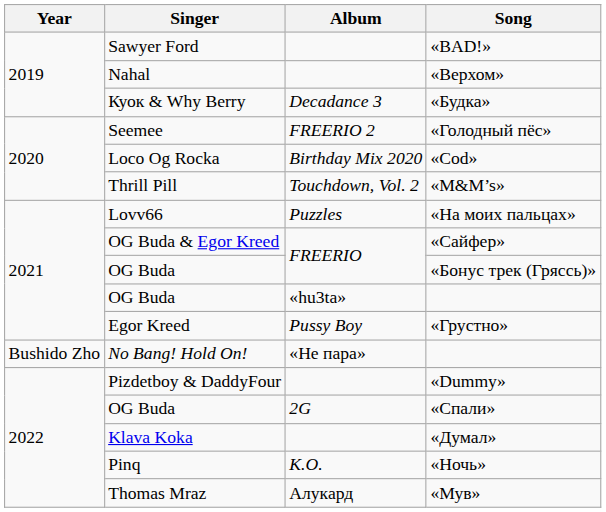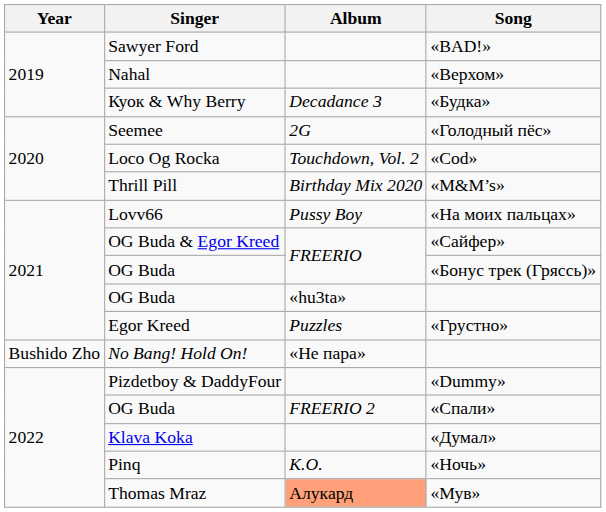 <table class="wikitable">
 <tr>
 <th>Year</th>
 <th>Singer</th>
 <th>Album</th>
 <th>Song</th>
 </tr>
 <tr>
 <td rowspan="3">2019</td>
 <td>Sawyer Ford</td>
 <td></td>
 <td>«BAD!»</td>
 </tr>
 <tr>
 <td>Nahal</td>
 <td></td>
 <td>«Верхом»</td>
 </tr>
 <tr>
 <td>Куок & Why Berry</td>
 <td><em>Decadance 3</em></td>
 <td>«Будка»</td>
 </tr>
 <tr>
 <td rowspan="3">2020</td>
 <td>Seemee</td>
-<td><em>FREERIO 2</em></td>
+<td><em>2G</em></td>
 <td>«Голодный пёс»</td>
 </tr>
 <tr>
 <td>Loco Og Rocka</td>
-<td><em>Birthday Mix 2020</em></td>
+<td><em>Touchdown, Vol. 2</em></td>
 <td>«Cod»</td>
 </tr>
 <tr>
 <td>Thrill Pill</td>
-<td><em>Touchdown, Vol. 2</em></td>
+<td><em>Birthday Mix 2020</em></td>
 <td>«M&M’s»</td>
 </tr>
 <tr>
 <td rowspan="5">2021</td>
 <td>Lovv66</td>
-<td><em>Puzzles</em></td>
+<td><em>Pussy Boy</em></td>
 <td>«На моих пальцах»</td>
 </tr>
 <tr>
 <td>OG Buda & <a href='#'>Egor Kreed</a></td>
 <td rowspan="2"><em>FREERIO</em></td>
 <td>«Сайфер»</td>
 </tr>
 <tr>
 <td>OG Buda</td>
 <td>«Бонус трек (Гряссь)»</td>
 </tr>
 <tr>
 <td>OG Buda</td>
 <td>«hu3ta»</td>
 </tr>
 <tr>
 <td>Egor Kreed</td>
-<td><em>Pussy Boy</em></td>
+<td><em>Puzzles</em></td>
 <td>«Грустно»</td>
 </tr>
 <tr>
 <td>Bushido Zho</td>
 <td><em>No Bang! Hold On!</em></td>
 <td>«Не пара»</td>
 </tr>
 <tr>
 <td rowspan="5">2022</td>
 <td>Pizdetboy & DaddyFour</td>
 <td></td>
 <td>«Dummy»</td>
 </tr>
 <tr>
 <td>OG Buda</td>
-<td><em>2G</em></td>
+<td><em>FREERIO 2</em></td>
 <td>«Спали»</td>
 </tr>
 <tr>
 <td><a href='#'>Klava Koka</a></td>
 <td></td>
 <td>«Думал»</td>
 </tr>
 <tr>
 <td>Pinq</td>
 <td><em>K.O.</em></td>
 <td>«Ночь»</td>
 </tr>
 <tr>
 <td>Thomas Mraz</td>
-<td>Алукард</td>
+<td style="background: lightsalmon;">Алукард</td>
 <td>«Мув»</td>
 </tr>
 </table>
